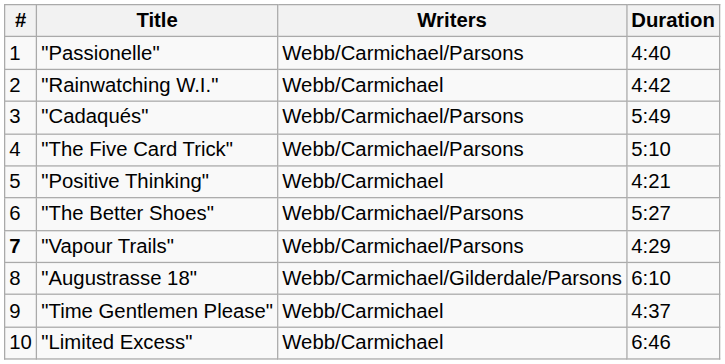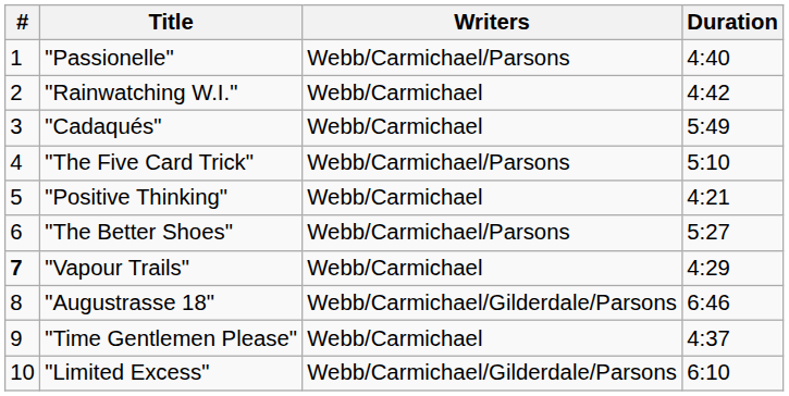 <table class="wikitable">
 <tr>
 <th>#</th>
 <th>Title</th>
 <th>Writers</th>
 <th>Duration</th>
 </tr>
 <tr>
 <td>1</td>
 <td>"Passionelle"</td>
 <td>Webb/Carmichael/Parsons</td>
 <td>4:40</td>
 </tr>
 <tr>
 <td>2</td>
 <td>"Rainwatching W.I."</td>
 <td>Webb/Carmichael</td>
 <td>4:42</td>
 </tr>
 <tr>
 <td>3</td>
 <td>"Cadaqués"</td>
-<td>Webb/Carmichael/Parsons</td>
+<td>Webb/Carmichael</td>
 <td>5:49</td>
 </tr>
 <tr>
 <td>4</td>
 <td>"The Five Card Trick"</td>
 <td>Webb/Carmichael/Parsons</td>
 <td>5:10</td>
 </tr>
 <tr>
 <td>5</td>
 <td>"Positive Thinking"</td>
 <td>Webb/Carmichael</td>
 <td>4:21</td>
 </tr>
 <tr>
 <td>6</td>
 <td>"The Better Shoes"</td>
 <td>Webb/Carmichael/Parsons</td>
 <td>5:27</td>
 </tr>
 <tr>
 <td><strong>7</strong></td>
 <td>"Vapour Trails"</td>
-<td>Webb/Carmichael/Parsons</td>
+<td>Webb/Carmichael</td>
 <td>4:29</td>
 </tr>
 <tr>
 <td>8</td>
 <td>"Augustrasse 18"</td>
 <td>Webb/Carmichael/Gilderdale/Parsons</td>
-<td>6:10</td>
+<td>6:46</td>
 </tr>
 <tr>
 <td>9</td>
 <td>"Time Gentlemen Please"</td>
 <td>Webb/Carmichael</td>
 <td>4:37</td>
 </tr>
 <tr>
 <td>10</td>
 <td>"Limited Excess"</td>
-<td>Webb/Carmichael</td>
-<td>6:46</td>
+<td>Webb/Carmichael/Gilderdale/Parsons</td>
+<td>6:10</td>
 </tr>
 </table>
